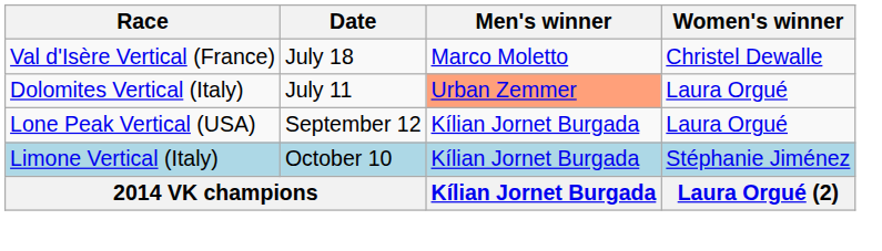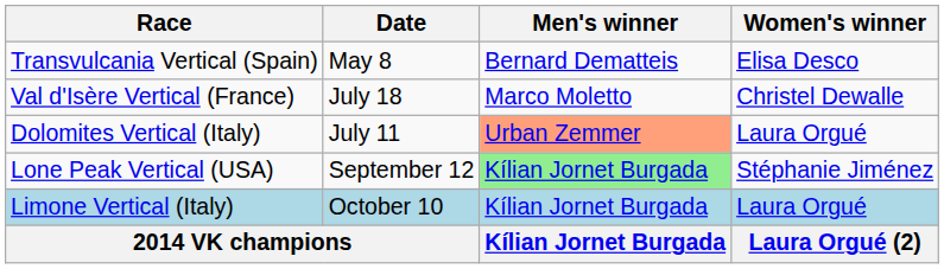 <table class="wikitable" width= style="font-size:90%; text-align:center;">
 <tr>
 <th>Race</th>
 <th>Date</th>
 <th>Men's winner</th>
 <th>Women's winner</th>
+</tr>
+<tr>
+<td><a href='#'>Transvulcania</a> Vertical (Spain)</td>
+<td>May 8</td>
+<td><a href='#'>Bernard Dematteis</a></td>
+<td><a href='#'>Elisa Desco</a></td>
 </tr>
 <tr>
 <td><a href='#'>Val d'Isère Vertical</a> (France)</td>
 <td>July 18</td>
 <td><a href='#'>Marco Moletto</a></td>
 <td><a href='#'>Christel Dewalle</a></td>
 </tr>
 <tr>
 <td><a href='#'>Dolomites Vertical</a> (Italy)</td>
 <td>July 11</td>
 <td style="background: lightsalmon;"><a href='#'>Urban Zemmer</a></td>
 <td><a href='#'>Laura Orgué</a></td>
 </tr>
 <tr>
 <td><a href='#'>Lone Peak Vertical</a> (USA)</td>
 <td>September 12</td>
-<td><a href='#'>Kílian Jornet Burgada</a></td>
-<td><a href='#'>Laura Orgué</a></td>
+<td style="background: lightgreen;"><a href='#'>Kílian Jornet Burgada</a></td>
+<td><a href='#'>Stéphanie Jiménez</a></td>
 </tr>
 <tr bgcolor=lightblue>
 <td><a href='#'>Limone Vertical</a> (Italy)</td>
 <td>October 10</td>
 <td><a href='#'>Kílian Jornet Burgada</a></td>
-<td><a href='#'>Stéphanie Jiménez</a></td>
+<td><a href='#'>Laura Orgué</a></td>
 </tr>
 <tr>
 <th colspan=2 align="center">2014 VK champions</th>
 <th align="center"><a href='#'>Kílian Jornet Burgada</a></th>
 <th align="center"><a href='#'>Laura Orgué</a> (2)</th>
 </tr>
 </table>
